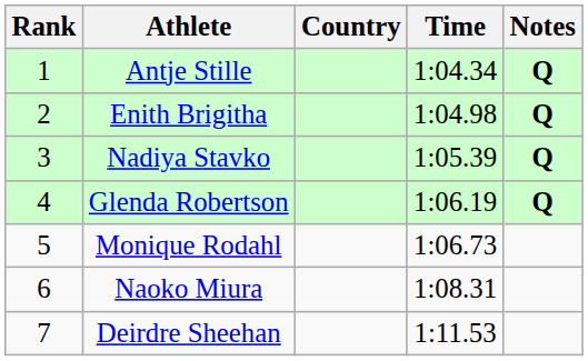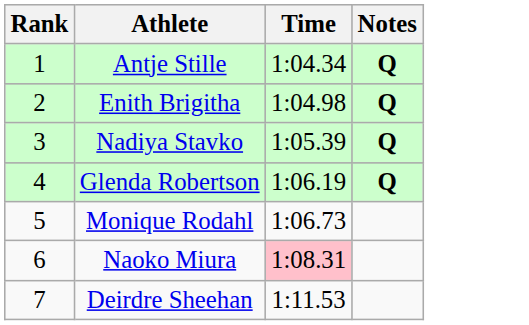 <table class="wikitable sortable" style="text-align:center">
 <tr>
 <th>Rank</th>
 <th>Athlete</th>
-<th>Country</th>
 <th>Time</th>
 <th>Notes</th>
 </tr>
 <tr bgcolor=ccffcc>
 <td>1</td>
 <td><a href='#'>Antje Stille</a></td>
-<td align=left></td>
 <td>1:04.34</td>
 <td><strong>Q </strong></td>
 </tr>
 <tr bgcolor=ccffcc>
 <td>2</td>
 <td><a href='#'>Enith Brigitha</a></td>
-<td align=left></td>
 <td>1:04.98</td>
 <td><strong>Q </strong></td>
 </tr>
 <tr bgcolor=ccffcc>
 <td>3</td>
 <td><a href='#'>Nadiya Stavko</a></td>
-<td align=left></td>
 <td>1:05.39</td>
 <td><strong>Q </strong></td>
 </tr>
 <tr bgcolor=ccffcc>
 <td>4</td>
 <td><a href='#'>Glenda Robertson</a></td>
-<td align=left></td>
 <td>1:06.19</td>
 <td><strong>Q </strong></td>
 </tr>
 <tr>
 <td>5</td>
 <td><a href='#'>Monique Rodahl</a></td>
-<td align=left></td>
 <td>1:06.73</td>
 <td><strong> </strong></td>
 </tr>
 <tr>
 <td>6</td>
 <td><a href='#'>Naoko Miura</a></td>
-<td align=left></td>
-<td>1:08.31</td>
+<td style="background: pink;">1:08.31</td>
 <td><strong> </strong></td>
 </tr>
 <tr>
 <td>7</td>
 <td><a href='#'>Deirdre Sheehan</a></td>
-<td align=left></td>
 <td>1:11.53</td>
 <td><strong> </strong></td>
 </tr>
 </table>
